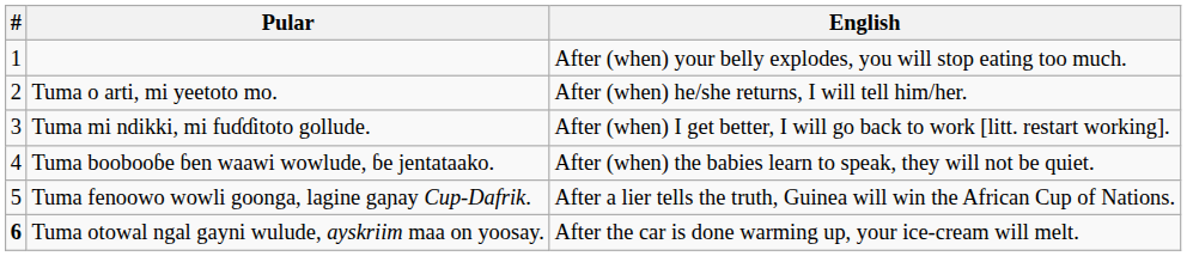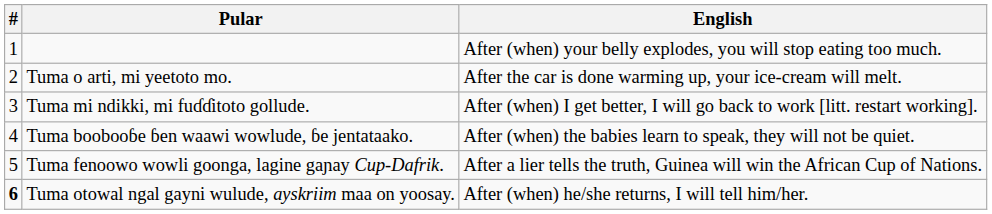 <table class="wikitable sortable">
 <tr>
 <th>#</th>
 <th>Pular</th>
 <th>English</th>
 </tr>
 <tr>
 <td>1</td>
 <td></td>
 <td>After (when) your belly explodes, you will stop eating too much.</td>
 </tr>
 <tr>
 <td>2</td>
 <td>Tuma o arti, mi yeetoto mo.</td>
-<td>After (when) he/she returns, I will tell him/her.</td>
+<td>After the car is done warming up, your ice-cream will melt.</td>
 </tr>
 <tr>
 <td>3</td>
 <td>Tuma mi ndikki, mi fuɗɗitoto gollude.</td>
 <td>After (when) I get better, I will go back to work [litt. restart working].</td>
 </tr>
 <tr>
 <td>4</td>
 <td>Tuma boobooɓe ɓen waawi wowlude, ɓe jentataako.</td>
 <td>After (when) the babies learn to speak, they will not be quiet.</td>
 </tr>
 <tr>
 <td>5</td>
 <td>Tuma fenoowo wowli goonga, lagine gaɲay <em>Cup-Dafrik</em>.</td>
 <td>After a lier tells the truth, Guinea will win the African Cup of Nations.</td>
 </tr>
 <tr>
 <td><strong>6</strong></td>
 <td>Tuma otowal ngal gayni wulude, <em>ayskriim</em> maa on yoosay.</td>
-<td>After the car is done warming up, your ice-cream will melt.</td>
+<td>After (when) he/she returns, I will tell him/her.</td>
 </tr>
 </table>
